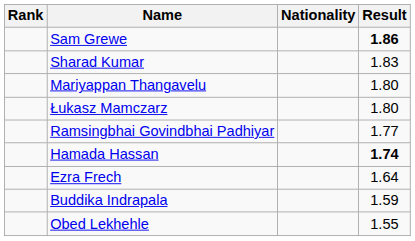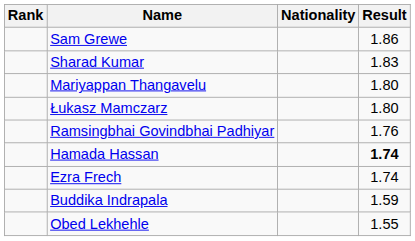 <table class="wikitable sortable" style="text-align:center">
 <tr>
 <th>Rank</th>
 <th>Name</th>
 <th>Nationality</th>
 <th>Result</th>
 </tr>
 <tr>
 <td></td>
 <td align=left><a href='#'>Sam Grewe</a></td>
 <td></td>
-<td><strong>1.86</strong></td>
+<td>1.86</td>
 </tr>
 <tr>
 <td></td>
 <td align=left><a href='#'>Sharad Kumar</a></td>
 <td></td>
 <td>1.83</td>
 </tr>
 <tr>
 <td></td>
 <td align=left><a href='#'>Mariyappan Thangavelu</a></td>
 <td></td>
 <td>1.80</td>
 </tr>
 <tr>
 <td></td>
 <td align=left><a href='#'>Łukasz Mamczarz</a></td>
 <td></td>
 <td>1.80</td>
 </tr>
 <tr>
 <td></td>
 <td align=left><a href='#'>Ramsingbhai Govindbhai Padhiyar</a></td>
 <td></td>
-<td>1.77</td>
+<td>1.76</td>
 </tr>
 <tr>
 <td></td>
 <td align=left><a href='#'>Hamada Hassan</a></td>
 <td></td>
 <td><strong>1.74</strong></td>
 </tr>
 <tr>
 <td></td>
 <td align=left><a href='#'>Ezra Frech</a></td>
 <td></td>
-<td>1.64</td>
+<td>1.74</td>
 </tr>
 <tr>
 <td></td>
 <td align=left><a href='#'>Buddika Indrapala</a></td>
 <td></td>
 <td>1.59</td>
 </tr>
 <tr>
 <td></td>
 <td align=left><a href='#'>Obed Lekhehle</a></td>
 <td></td>
 <td>1.55</td>
 </tr>
 </table>
